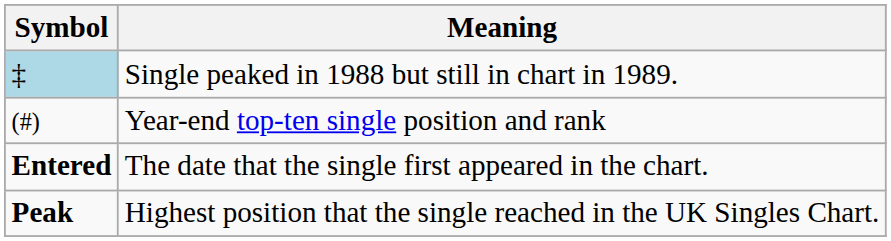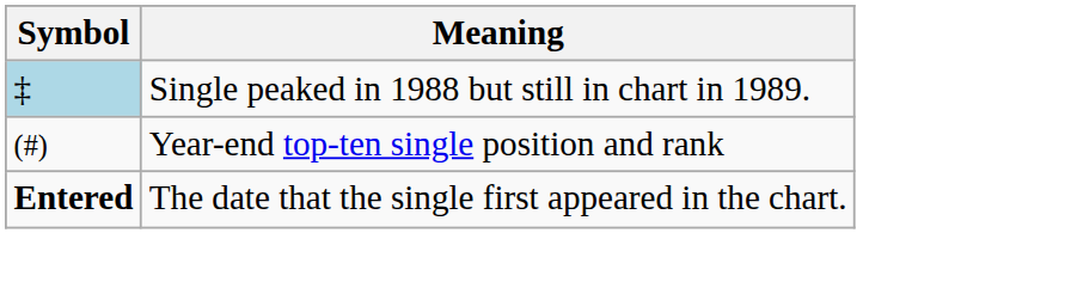 <table Class="wikitable">
 <tr>
 <th>Symbol</th>
 <th>Meaning</th>
 </tr>
 <tr>
 <td bgcolor=lightblue>‡</td>
 <td>Single peaked in 1988 but still in chart in 1989.</td>
 </tr>
 <tr>
 <td><small>(#)</small></td>
 <td>Year-end <a href='#'>top-ten single</a> position and rank</td>
 </tr>
 <tr>
 <td><strong>Entered</strong></td>
 <td>The date that the single first appeared in the chart.</td>
 </tr>
-<tr>
-<td><strong>Peak</strong></td>
-<td>Highest position that the single reached in the UK Singles Chart.</td>
-</tr>
 </table>
